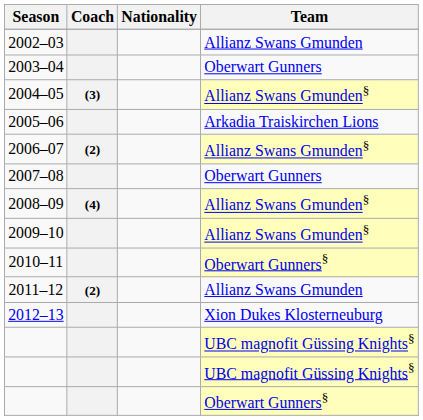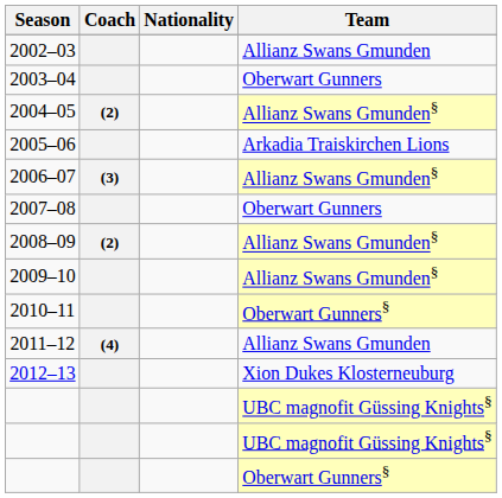 <table class="wikitable plainrowheaders sortable">
 <tr>
 <th scope="col">Season</th>
 <th scope="col">Coach</th>
 <th scope="col">Nationality</th>
 <th scope="col">Team</th>
 </tr>
 <tr>
 </tr>
 <tr>
 <td align=center>2002–03</td>
 <th scope="row"></th>
 <td></td>
 <td><a href='#'>Allianz Swans Gmunden</a></td>
 </tr>
 <tr>
 <td align=center>2003–04</td>
 <th scope="row"></th>
 <td></td>
 <td><a href='#'>Oberwart Gunners</a></td>
 </tr>
 <tr>
 <td align=center>2004–05</td>
-<th scope="row"> <small>(3)</small></th>
+<th scope="row"> <small>(2)</small></th>
 <td></td>
 <td style=" background:#ffb"><a href='#'>Allianz Swans Gmunden</a><sup>§</sup></td>
 </tr>
 <tr>
 <td align=center>2005–06</td>
 <th scope="row"></th>
 <td></td>
 <td><a href='#'>Arkadia Traiskirchen Lions</a></td>
 </tr>
 <tr>
 <td align=center>2006–07</td>
-<th scope="row"> <small>(2)</small></th>
+<th scope="row"> <small>(3)</small></th>
 <td></td>
 <td style=" background:#ffb"><a href='#'>Allianz Swans Gmunden</a><sup>§</sup></td>
 </tr>
 <tr>
 <td align=center>2007–08</td>
 <th scope="row"></th>
 <td></td>
 <td><a href='#'>Oberwart Gunners</a></td>
 </tr>
 <tr>
 <td align=center>2008–09</td>
-<th scope="row"> <small>(4)</small></th>
+<th scope="row"> <small>(2)</small></th>
 <td></td>
 <td style=" background:#ffb"><a href='#'>Allianz Swans Gmunden</a><sup>§</sup></td>
 </tr>
 <tr>
 <td align=center>2009–10</td>
 <th scope="row"></th>
 <td></td>
 <td style=" background:#ffb"><a href='#'>Allianz Swans Gmunden</a><sup>§</sup></td>
 </tr>
 <tr>
 <td align=center>2010–11</td>
 <th scope="row"></th>
 <td></td>
 <td style=" background:#ffb"><a href='#'>Oberwart Gunners</a><sup>§</sup></td>
 </tr>
 <tr>
 <td align=center>2011–12</td>
-<th scope="row"> <small>(2)</small></th>
+<th scope="row"> <small>(4)</small></th>
 <td></td>
 <td><a href='#'>Allianz Swans Gmunden</a></td>
 </tr>
 <tr>
 <td align=center><a href='#'>2012–13</a></td>
 <th scope="row"></th>
 <td></td>
 <td><a href='#'>Xion Dukes Klosterneuburg</a></td>
 </tr>
 <tr>
 <td></td>
 <th scope="row"></th>
 <td></td>
 <td style=" background:#ffb"><a href='#'>UBC magnofit Güssing Knights</a><sup>§</sup></td>
 </tr>
 <tr>
 <td></td>
 <th scope="row"> </th>
 <td></td>
 <td style=" background:#ffb"><a href='#'>UBC magnofit Güssing Knights</a><sup>§</sup></td>
 </tr>
 <tr>
 <td></td>
 <th scope="row"></th>
 <td></td>
 <td style=" background:#ffb"><a href='#'>Oberwart Gunners</a><sup>§</sup></td>
 </tr>
 </table>
